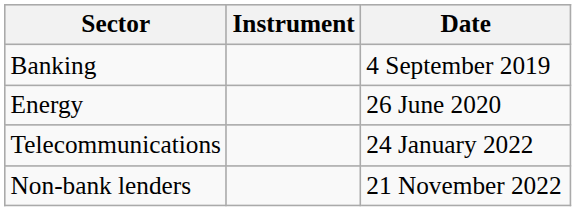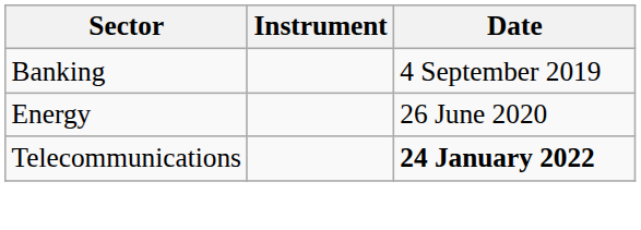 <table class="wikitable">
 <tr>
 <th>Sector</th>
 <th>Instrument</th>
 <th>Date</th>
 </tr>
 <tr>
 <td>Banking</td>
 <td></td>
 <td>4 September 2019</td>
 </tr>
 <tr>
 <td>Energy</td>
 <td></td>
 <td>26 June 2020</td>
 </tr>
 <tr>
 <td>Telecommunications</td>
 <td></td>
-<td>24 January 2022     </td>
-</tr>
-<tr>
-<td>Non-bank lenders</td>
-<td></td>
-<td>21 November 2022</td>
+<td><strong>24 January 2022     </strong></td>
 </tr>
 </table>
